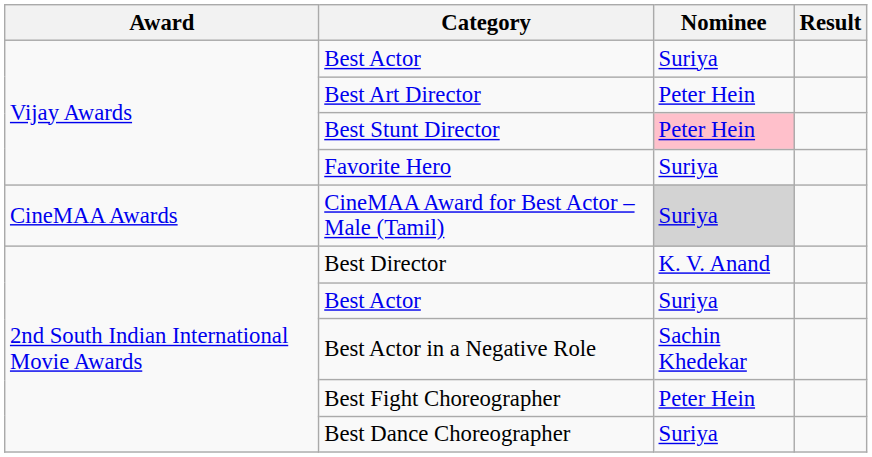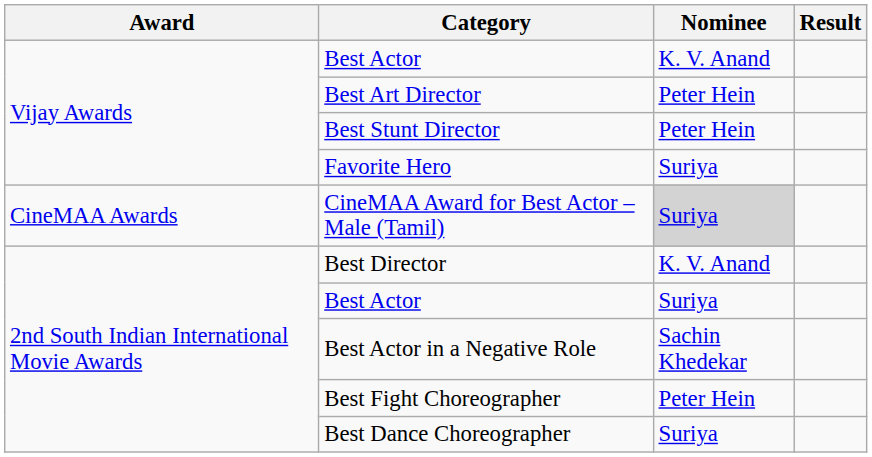 <table class="wikitable">
 <tr>
 <th>Award</th>
 <th>Category</th>
 <th>Nominee</th>
 <th>Result</th>
 </tr>
 <tr>
 <td rowspan="4"><a href='#'>Vijay Awards</a></td>
 <td><a href='#'>Best Actor</a></td>
-<td><a href='#'>Suriya</a></td>
+<td><a href='#'>K. V. Anand</a></td>
 <td></td>
 </tr>
 <tr>
 <td><a href='#'>Best Art Director</a></td>
 <td><a href='#'>Peter Hein</a></td>
 <td></td>
 </tr>
 <tr>
 <td><a href='#'>Best Stunt Director</a></td>
-<td style="background: pink;"><a href='#'>Peter Hein</a></td>
+<td><a href='#'>Peter Hein</a></td>
 <td></td>
 </tr>
 <tr>
 <td><a href='#'>Favorite Hero</a></td>
 <td><a href='#'>Suriya</a></td>
 <td></td>
 </tr>
 <tr>
 <td><a href='#'>CineMAA Awards</a></td>
 <td><a href='#'>CineMAA Award for Best Actor – Male (Tamil)</a></td>
 <td style="background: lightgrey;"><a href='#'>Suriya</a></td>
 <td></td>
 </tr>
 <tr>
 <td rowspan="5"><a href='#'>2nd South Indian International Movie Awards</a></td>
 <td>Best Director</td>
 <td><a href='#'>K. V. Anand</a></td>
 <td></td>
 </tr>
 <tr>
 <td><a href='#'>Best Actor</a></td>
 <td><a href='#'>Suriya</a></td>
 <td></td>
 </tr>
 <tr>
 <td>Best Actor in a Negative Role</td>
 <td><a href='#'>Sachin Khedekar</a></td>
 <td></td>
 </tr>
 <tr>
 <td>Best Fight Choreographer</td>
 <td><a href='#'>Peter Hein</a></td>
 <td></td>
 </tr>
 <tr>
 <td>Best Dance Choreographer</td>
 <td><a href='#'>Suriya</a></td>
 <td></td>
 </tr>
 </table>
